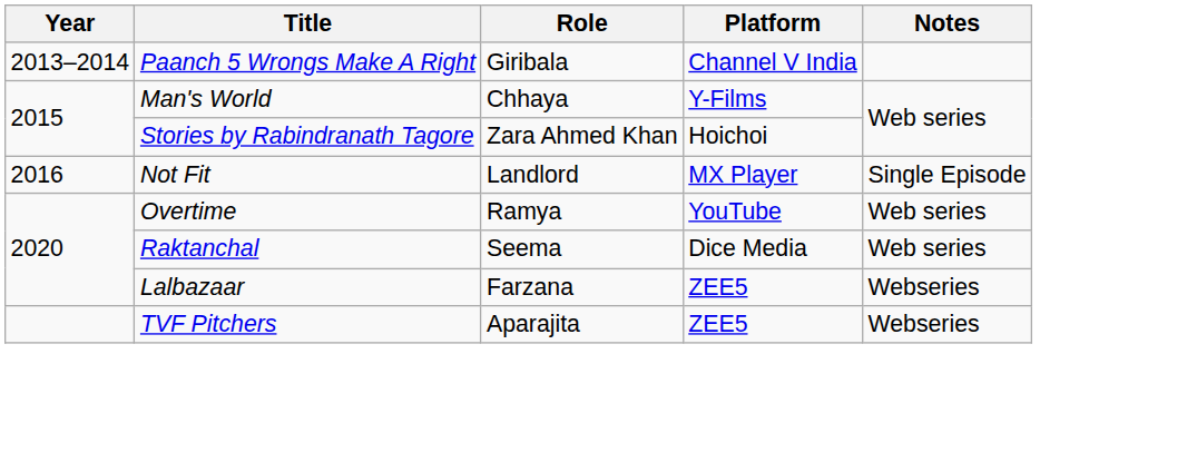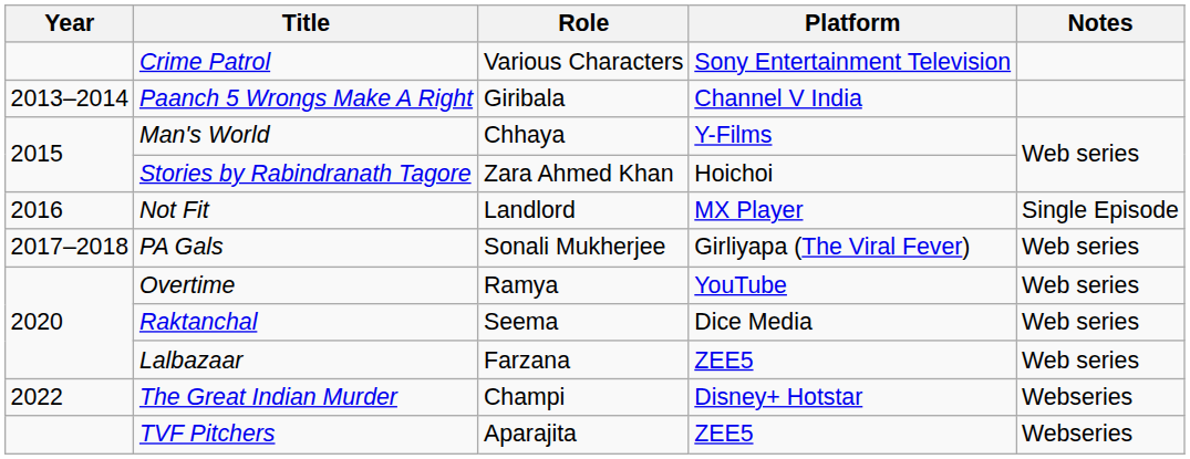 <table class="wikitable sortable">
 <tr>
 <th>Year</th>
 <th>Title</th>
 <th>Role</th>
 <th>Platform</th>
 <th>Notes</th>
+</tr>
+<tr>
+<td></td>
+<td><a href='#'><em>Crime Patrol</em></a></td>
+<td>Various Characters</td>
+<td><a href='#'>Sony Entertainment Television</a></td>
+<td></td>
 </tr>
 <tr>
 <td>2013–2014</td>
 <td><em><a href='#'>Paanch 5 Wrongs Make A Right</a></em></td>
 <td>Giribala</td>
 <td><a href='#'>Channel V India</a></td>
 <td></td>
 </tr>
 <tr>
 <td rowspan=2>2015</td>
 <td><em>Man's World</em></td>
 <td>Chhaya</td>
 <td><a href='#'>Y-Films</a></td>
 <td rowspan=2>Web series</td>
 </tr>
 <tr>
 <td><em><a href='#'>Stories by Rabindranath Tagore</a></em></td>
 <td>Zara Ahmed Khan</td>
 <td>Hoichoi</td>
 </tr>
 <tr>
 <td>2016</td>
 <td><em>Not Fit</em></td>
 <td>Landlord</td>
 <td><a href='#'>MX Player</a></td>
 <td>Single Episode</td>
 </tr>
 <tr>
+<td>2017–2018</td>
+<td><em>PA Gals</em></td>
+<td>Sonali Mukherjee</td>
+<td>Girliyapa (<a href='#'>The Viral Fever</a>)</td>
+<td>Web series</td>
+</tr>
+<tr>
 <td rowspan=3>2020</td>
 <td><em>Overtime</em></td>
 <td>Ramya</td>
 <td><a href='#'>YouTube</a></td>
 <td>Web series</td>
 </tr>
 <tr>
 <td><em><a href='#'>Raktanchal</a></em></td>
 <td>Seema</td>
 <td>Dice Media</td>
 <td>Web series</td>
 </tr>
 <tr>
 <td><em>Lalbazaar</em></td>
 <td>Farzana</td>
 <td><a href='#'>ZEE5</a></td>
+<td>Web series</td>
+</tr>
+<tr>
+<td>2022</td>
+<td><em><a href='#'>The Great Indian Murder</a></em></td>
+<td>Champi</td>
+<td><a href='#'>Disney+ Hotstar</a></td>
 <td>Webseries</td>
 </tr>
 <tr>
 <td></td>
 <td><em><a href='#'>TVF Pitchers</a></em></td>
 <td>Aparajita</td>
 <td><a href='#'>ZEE5</a></td>
 <td>Webseries</td>
 </tr>
 </table>
